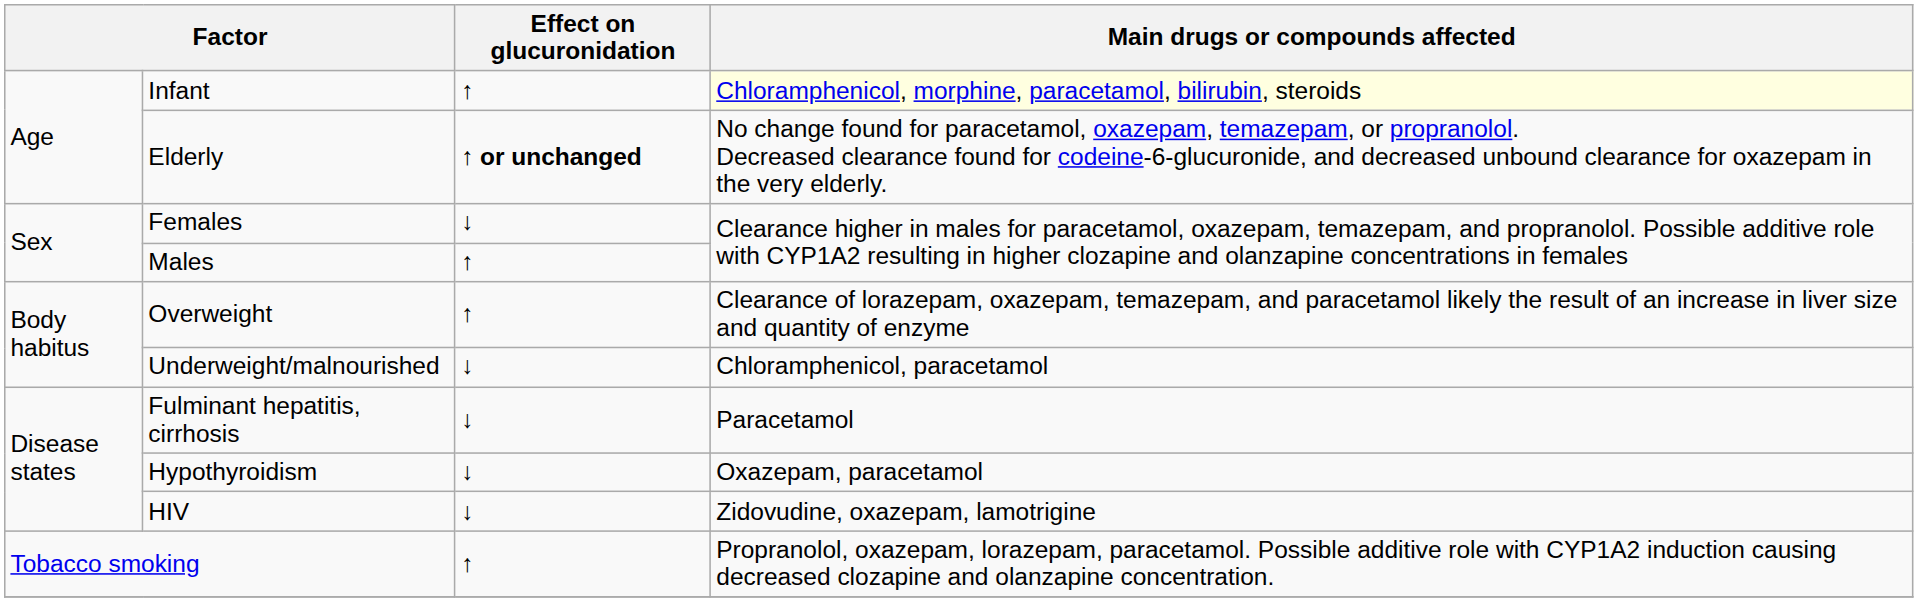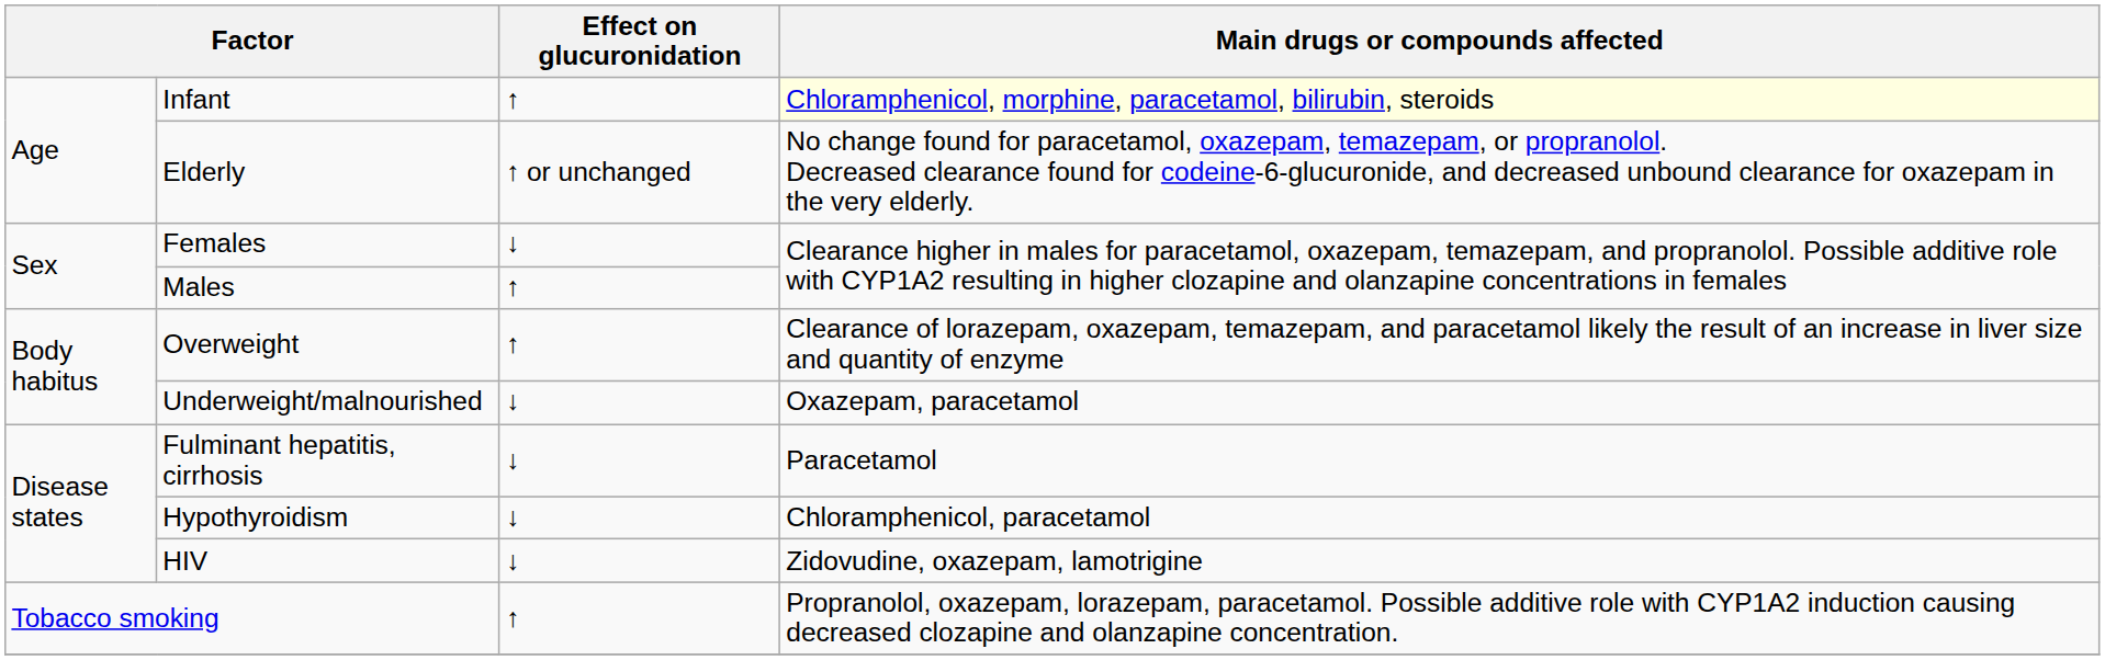 <table class="wikitable">
 <tr>
 <th colspan=2>Factor</th>
 <th>Effect on glucuronidation</th>
 <th>Main drugs or compounds affected</th>
 </tr>
 <tr>
 <td rowspan=2>Age</td>
 <td>Infant</td>
 <td>↑</td>
 <td style="background: lightyellow;"><a href='#'>Chloramphenicol</a>, <a href='#'>morphine</a>, <a href='#'>paracetamol</a>, <a href='#'>bilirubin</a>, steroids</td>
 </tr>
 <tr>
 <td>Elderly</td>
-<td><strong>↑ or unchanged</strong></td>
+<td>↑ or unchanged</td>
 <td>No change found for paracetamol, <a href='#'>oxazepam</a>, <a href='#'>temazepam</a>, or <a href='#'>propranolol</a>.<br> Decreased clearance found for <a href='#'>codeine</a>-6-glucuronide, and decreased unbound clearance for oxazepam in the very elderly.</td>
 </tr>
 <tr>
 <td rowspan=2>Sex</td>
 <td>Females</td>
 <td>↓</td>
 <td rowspan=2>Clearance higher in males for paracetamol, oxazepam, temazepam, and propranolol. Possible additive role with CYP1A2 resulting in higher clozapine and olanzapine concentrations in females</td>
 </tr>
 <tr>
 <td>Males</td>
 <td>↑</td>
 </tr>
 <tr>
 <td rowspan=2>Body habitus</td>
 <td>Overweight</td>
 <td>↑</td>
 <td>Clearance of lorazepam, oxazepam, temazepam, and paracetamol likely the result of an increase in liver size and quantity of enzyme</td>
 </tr>
 <tr>
 <td>Underweight/malnourished</td>
 <td>↓</td>
-<td>Chloramphenicol, paracetamol</td>
+<td>Oxazepam, paracetamol</td>
 </tr>
 <tr>
 <td rowspan=3>Disease states</td>
 <td>Fulminant hepatitis, cirrhosis</td>
 <td>↓</td>
 <td>Paracetamol</td>
 </tr>
 <tr>
 <td>Hypothyroidism</td>
 <td>↓</td>
-<td>Oxazepam, paracetamol</td>
+<td>Chloramphenicol, paracetamol</td>
 </tr>
 <tr>
 <td>HIV</td>
 <td>↓</td>
 <td>Zidovudine, oxazepam, lamotrigine</td>
 </tr>
 <tr>
 <td colspan=2><a href='#'>Tobacco smoking</a></td>
 <td>↑</td>
 <td>Propranolol, oxazepam, lorazepam, paracetamol. Possible additive role with CYP1A2 induction causing decreased clozapine and olanzapine concentration.</td>
 </tr>
 <tr>
 </tr>
 </table>
